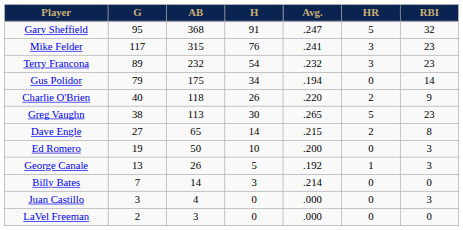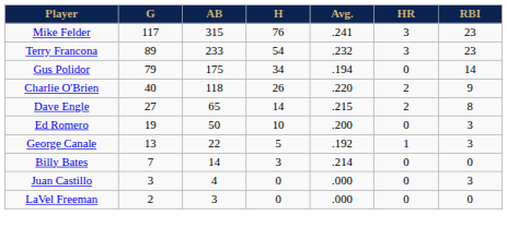 <table class="wikitable sortable">
 <tr>
 <th style="background:#0a2351;color:#c9b074;" width="16%">Player</th>
 <th style="background:#0a2351;color:#c9b074;" width="9%">G</th>
 <th style="background:#0a2351;color:#c9b074;" width="9%">AB</th>
 <th style="background:#0a2351;color:#c9b074;" width="9%">H</th>
 <th style="background:#0a2351;color:#c9b074;" width="9%">Avg.</th>
 <th style="background:#0a2351;color:#c9b074;" width="9%">HR</th>
 <th style="background:#0a2351;color:#c9b074;" width="9%">RBI</th>
-</tr>
-<tr align="center">
-<td><a href='#'>Gary Sheffield</a></td>
-<td>95</td>
-<td>368</td>
-<td>91</td>
-<td>.247</td>
-<td>5</td>
-<td>32</td>
 </tr>
 <tr align="center">
 <td><a href='#'>Mike Felder</a></td>
 <td>117</td>
 <td>315</td>
 <td>76</td>
 <td>.241</td>
 <td>3</td>
 <td>23</td>
 </tr>
 <tr align=center>
 <td><a href='#'>Terry Francona</a></td>
 <td>89</td>
-<td>232</td>
+<td>233</td>
 <td>54</td>
 <td>.232</td>
 <td>3</td>
 <td>23</td>
 </tr>
 <tr align="center">
 <td><a href='#'>Gus Polidor</a></td>
 <td>79</td>
 <td>175</td>
 <td>34</td>
 <td>.194</td>
 <td>0</td>
 <td>14</td>
 </tr>
 <tr align=center>
 <td><a href='#'>Charlie O'Brien</a></td>
 <td>40</td>
 <td>118</td>
 <td>26</td>
 <td>.220</td>
 <td>2</td>
 <td>9</td>
 </tr>
 <tr align="center">
-<td><a href='#'>Greg Vaughn</a></td>
-<td>38</td>
-<td>113</td>
-<td>30</td>
-<td>.265</td>
-<td>5</td>
-<td>23</td>
-</tr>
-<tr align="center">
 <td><a href='#'>Dave Engle</a></td>
 <td>27</td>
 <td>65</td>
 <td>14</td>
 <td>.215</td>
 <td>2</td>
 <td>8</td>
 </tr>
 <tr align=center>
 <td><a href='#'>Ed Romero</a></td>
 <td>19</td>
 <td>50</td>
 <td>10</td>
 <td>.200</td>
 <td>0</td>
 <td>3</td>
 </tr>
 <tr align=center>
 <td><a href='#'>George Canale</a></td>
 <td>13</td>
-<td>26</td>
+<td>22</td>
 <td>5</td>
 <td>.192</td>
 <td>1</td>
 <td>3</td>
 </tr>
 <tr align=center>
 <td><a href='#'>Billy Bates</a></td>
 <td>7</td>
 <td>14</td>
 <td>3</td>
 <td>.214</td>
 <td>0</td>
 <td>0</td>
 </tr>
 <tr align=center>
 <td><a href='#'>Juan Castillo</a></td>
 <td>3</td>
 <td>4</td>
 <td>0</td>
 <td>.000</td>
 <td>0</td>
 <td>3</td>
 </tr>
 <tr align="center">
 <td><a href='#'>LaVel Freeman</a></td>
 <td>2</td>
 <td>3</td>
 <td>0</td>
 <td>.000</td>
 <td>0</td>
 <td>0</td>
 </tr>
 </table>
